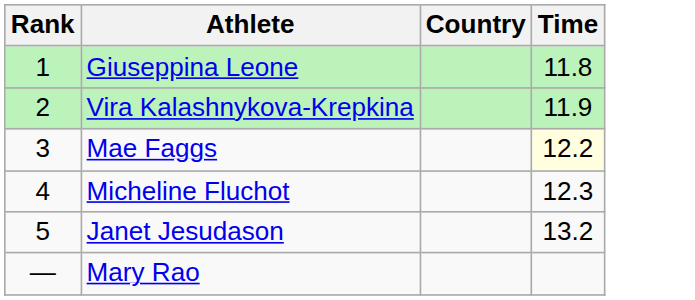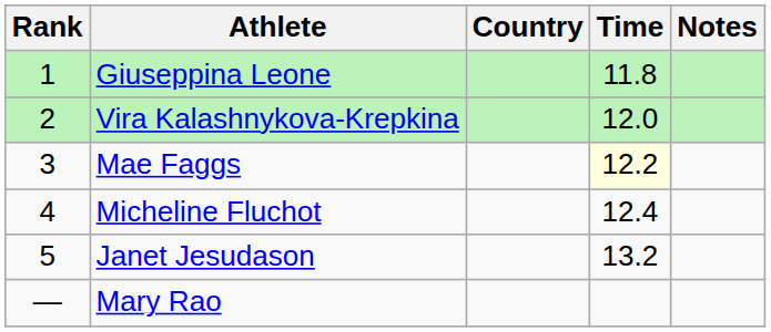 <table class="wikitable sortable" style="text-align:center">
 <tr>
 <th>Rank</th>
 <th>Athlete</th>
 <th>Country</th>
 <th>Time</th>
+<th>Notes</th>
 </tr>
 <tr bgcolor=bbf3bb>
 <td>1</td>
 <td align="left"><a href='#'>Giuseppina Leone</a></td>
 <td align="left"></td>
 <td>11.8</td>
+<td></td>
 </tr>
 <tr bgcolor=bbf3bb>
 <td>2</td>
 <td align="left"><a href='#'>Vira Kalashnykova-Krepkina</a></td>
 <td align="left"></td>
-<td>11.9</td>
+<td>12.0</td>
+<td></td>
 </tr>
 <tr>
 <td>3</td>
 <td align="left"><a href='#'>Mae Faggs</a></td>
 <td align="left"></td>
 <td style="background: lightyellow;">12.2</td>
+<td></td>
 </tr>
 <tr>
 <td>4</td>
 <td align="left"><a href='#'>Micheline Fluchot</a></td>
 <td align="left"></td>
-<td>12.3</td>
+<td>12.4</td>
+<td></td>
 </tr>
 <tr>
 <td>5</td>
 <td align="left"><a href='#'>Janet Jesudason</a></td>
 <td align="left"></td>
 <td>13.2</td>
+<td></td>
 </tr>
 <tr>
 <td data-sort-value=6>—</td>
 <td align="left"><a href='#'>Mary Rao</a></td>
 <td align="left"></td>
 <td></td>
+<td></td>
 </tr>
 </table>
